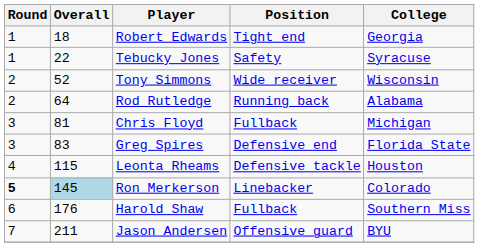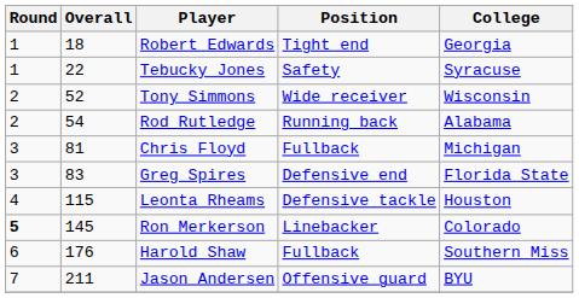 <table class="wikitable" align="center">
 <tr>
 <th>Round</th>
 <th>Overall</th>
 <th>Player</th>
 <th>Position</th>
 <th>College</th>
 </tr>
 <tr>
 <td>1</td>
 <td>18</td>
 <td><a href='#'>Robert Edwards</a></td>
 <td><a href='#'>Tight end</a></td>
 <td><a href='#'>Georgia</a></td>
 </tr>
 <tr>
 <td>1</td>
 <td>22</td>
 <td><a href='#'>Tebucky Jones</a></td>
 <td><a href='#'>Safety</a></td>
 <td><a href='#'>Syracuse</a></td>
 </tr>
 <tr>
 <td>2</td>
 <td>52</td>
 <td><a href='#'>Tony Simmons</a></td>
 <td><a href='#'>Wide receiver</a></td>
 <td><a href='#'>Wisconsin</a></td>
 </tr>
 <tr>
 <td>2</td>
-<td>64</td>
+<td>54</td>
 <td><a href='#'>Rod Rutledge</a></td>
 <td><a href='#'>Running back</a></td>
 <td><a href='#'>Alabama</a></td>
 </tr>
 <tr>
 <td>3</td>
 <td>81</td>
 <td><a href='#'>Chris Floyd</a></td>
 <td><a href='#'>Fullback</a></td>
 <td><a href='#'>Michigan</a></td>
 </tr>
 <tr>
 <td>3</td>
 <td>83</td>
 <td><a href='#'>Greg Spires</a></td>
 <td><a href='#'>Defensive end</a></td>
 <td><a href='#'>Florida State</a></td>
 </tr>
 <tr>
 <td>4</td>
 <td>115</td>
 <td><a href='#'>Leonta Rheams</a></td>
 <td><a href='#'>Defensive tackle</a></td>
 <td><a href='#'>Houston</a></td>
 </tr>
 <tr>
 <td><strong>5</strong></td>
-<td style="background: lightblue;">145</td>
+<td>145</td>
 <td><a href='#'>Ron Merkerson</a></td>
 <td><a href='#'>Linebacker</a></td>
 <td><a href='#'>Colorado</a></td>
 </tr>
 <tr>
 <td>6</td>
 <td>176</td>
 <td><a href='#'>Harold Shaw</a></td>
 <td><a href='#'>Fullback</a></td>
 <td><a href='#'>Southern Miss</a></td>
 </tr>
 <tr>
 <td>7</td>
 <td>211</td>
 <td><a href='#'>Jason Andersen</a></td>
 <td><a href='#'>Offensive guard</a></td>
 <td><a href='#'>BYU</a></td>
 </tr>
 <tr>
 </tr>
 </table>
